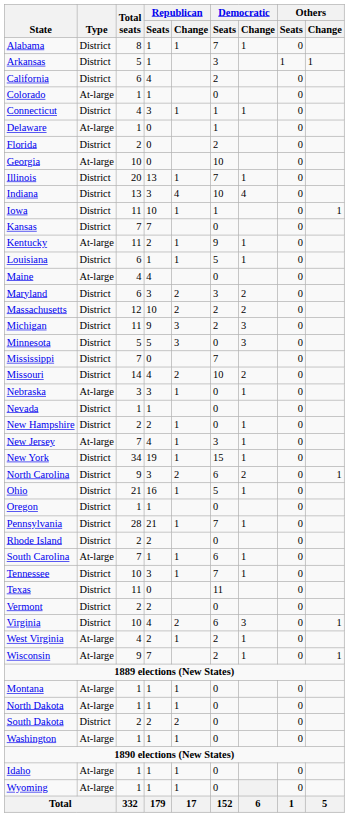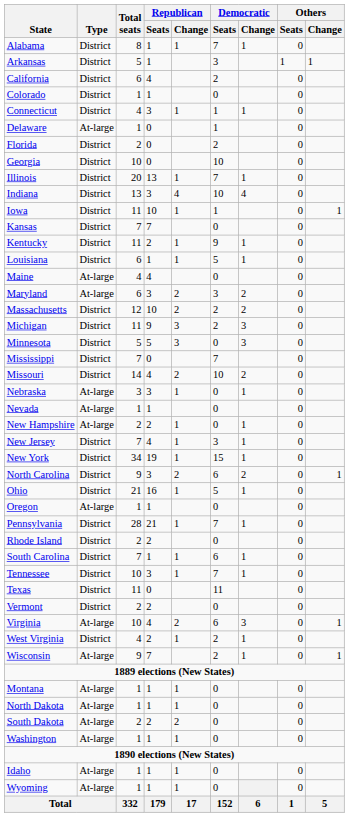 <table class="wikitable sortable">
 <tr valign=bottom>
 <th rowspan=2>State</th>
 <th rowspan=2>Type</th>
 <th rowspan=2>Total<br>seats</th>
 <th colspan=2 ><a href='#'>Republican</a></th>
 <th colspan=2 ><a href='#'>Democratic</a></th>
 <th colspan=2>Others</th>
 </tr>
 <tr>
 <th>Seats</th>
 <th>Change</th>
 <th>Seats</th>
 <th>Change</th>
 <th>Seats</th>
 <th>Change</th>
 </tr>
 <tr>
 <td><a href='#'>Alabama</a></td>
 <td>District</td>
 <td align=right>8</td>
 <td>1</td>
 <td> 1</td>
 <td>7</td>
 <td> 1</td>
 <td align=right>0</td>
 <td align=right></td>
 </tr>
 <tr>
 <td><a href='#'>Arkansas</a></td>
 <td>District</td>
 <td align=right>5</td>
 <td>1</td>
 <td></td>
 <td>3</td>
 <td></td>
 <td>1</td>
 <td> 1</td>
 </tr>
 <tr>
 <td><a href='#'>California</a></td>
 <td>District</td>
 <td align=right>6</td>
 <td>4</td>
 <td></td>
 <td>2</td>
 <td></td>
 <td align=right>0</td>
 <td align=right></td>
 </tr>
 <tr>
 <td><a href='#'>Colorado</a></td>
-<td>At-large</td>
+<td>District</td>
 <td align=right>1</td>
 <td>1</td>
 <td></td>
 <td>0</td>
 <td></td>
 <td align=right>0</td>
 <td align=right></td>
 </tr>
 <tr>
 <td><a href='#'>Connecticut</a></td>
 <td>District</td>
 <td align=right>4</td>
 <td>3</td>
 <td> 1</td>
 <td>1</td>
 <td> 1</td>
 <td align=right>0</td>
 <td align=right></td>
 </tr>
 <tr>
 <td><a href='#'>Delaware</a></td>
 <td>At-large</td>
 <td align=right>1</td>
 <td>0</td>
 <td></td>
 <td>1</td>
 <td></td>
 <td align=right>0</td>
 <td align=right></td>
 </tr>
 <tr>
 <td><a href='#'>Florida</a></td>
 <td>District</td>
 <td align=right>2</td>
 <td>0</td>
 <td></td>
 <td>2</td>
 <td></td>
 <td align=right>0</td>
 <td align=right></td>
 </tr>
 <tr>
 <td><a href='#'>Georgia</a></td>
-<td>At-large</td>
+<td>District</td>
 <td align=right>10</td>
 <td>0</td>
 <td></td>
 <td>10</td>
 <td></td>
 <td align=right>0</td>
 <td align=right></td>
 </tr>
 <tr>
 <td><a href='#'>Illinois</a></td>
 <td>District</td>
 <td align=right>20</td>
 <td>13</td>
 <td> 1</td>
 <td>7</td>
 <td> 1</td>
 <td align=right>0</td>
 <td align=right></td>
 </tr>
 <tr>
 <td><a href='#'>Indiana</a></td>
 <td>District</td>
 <td align=right>13</td>
 <td>3</td>
 <td> 4</td>
 <td>10</td>
 <td> 4</td>
 <td align=right>0</td>
 <td align=right></td>
 </tr>
 <tr>
 <td><a href='#'>Iowa</a></td>
 <td>District</td>
 <td align=right>11</td>
 <td>10</td>
 <td> 1</td>
 <td>1</td>
 <td></td>
 <td align=right>0</td>
 <td align=right> 1</td>
 </tr>
 <tr>
 <td><a href='#'>Kansas</a></td>
 <td>District</td>
 <td align=right>7</td>
 <td>7</td>
 <td></td>
 <td>0</td>
 <td></td>
 <td align=right>0</td>
 <td align=right></td>
 </tr>
 <tr>
 <td><a href='#'>Kentucky</a></td>
-<td>At-large</td>
+<td>District</td>
 <td align=right>11</td>
 <td>2</td>
 <td> 1</td>
 <td>9</td>
 <td> 1</td>
 <td align=right>0</td>
 <td align=right></td>
 </tr>
 <tr>
 <td><a href='#'>Louisiana</a></td>
 <td>District</td>
 <td align=right>6</td>
 <td>1</td>
 <td> 1</td>
 <td>5</td>
 <td> 1</td>
 <td align=right>0</td>
 <td align=right></td>
 </tr>
 <tr>
 <td><a href='#'>Maine</a></td>
 <td>At-large</td>
 <td align=right>4</td>
 <td>4</td>
 <td></td>
 <td>0</td>
 <td></td>
 <td align=right>0</td>
 <td align=right></td>
 </tr>
 <tr>
 <td><a href='#'>Maryland</a></td>
-<td>District</td>
+<td>At-large</td>
 <td align=right>6</td>
 <td>3</td>
 <td> 2</td>
 <td>3</td>
 <td> 2</td>
 <td align=right>0</td>
 <td align=right></td>
 </tr>
 <tr>
 <td><a href='#'>Massachusetts</a></td>
 <td>District</td>
 <td align=right>12</td>
 <td>10</td>
 <td> 2</td>
 <td>2</td>
 <td> 2</td>
 <td align=right>0</td>
 <td align=right></td>
 </tr>
 <tr>
 <td><a href='#'>Michigan</a></td>
 <td>District</td>
 <td align=right>11</td>
 <td>9</td>
 <td> 3</td>
 <td>2</td>
 <td> 3</td>
 <td align=right>0</td>
 <td align=right></td>
 </tr>
 <tr>
 <td><a href='#'>Minnesota</a></td>
 <td>District</td>
 <td align=right>5</td>
 <td>5</td>
 <td> 3</td>
 <td>0</td>
 <td> 3</td>
 <td align=right>0</td>
 <td align=right></td>
 </tr>
 <tr>
 <td><a href='#'>Mississippi</a></td>
 <td>District</td>
 <td align=right>7</td>
 <td>0</td>
 <td></td>
 <td>7</td>
 <td></td>
 <td align=right>0</td>
 <td align=right></td>
 </tr>
 <tr>
 <td><a href='#'>Missouri</a></td>
 <td>District</td>
 <td align=right>14</td>
 <td>4</td>
 <td> 2</td>
 <td>10</td>
 <td> 2</td>
 <td align=right>0</td>
 <td align=right></td>
 </tr>
 <tr>
 <td><a href='#'>Nebraska</a></td>
 <td>At-large</td>
 <td align=right>3</td>
 <td>3</td>
 <td> 1</td>
 <td>0</td>
 <td> 1</td>
 <td align=right>0</td>
 <td align=right></td>
 </tr>
 <tr>
 <td><a href='#'>Nevada</a></td>
-<td>District</td>
+<td>At-large</td>
 <td align=right>1</td>
 <td>1</td>
 <td></td>
 <td>0</td>
 <td></td>
 <td align=right>0</td>
 <td align=right></td>
 </tr>
 <tr>
 <td><a href='#'>New Hampshire</a></td>
-<td>District</td>
+<td>At-large</td>
 <td align=right>2</td>
 <td>2</td>
 <td> 1</td>
 <td>0</td>
 <td> 1</td>
 <td align=right>0</td>
 <td align=right></td>
 </tr>
 <tr>
 <td><a href='#'>New Jersey</a></td>
-<td>At-large</td>
+<td>District</td>
 <td align=right>7</td>
 <td>4</td>
 <td> 1</td>
 <td>3</td>
 <td> 1</td>
 <td align=right>0</td>
 <td align=right></td>
 </tr>
 <tr>
 <td><a href='#'>New York</a></td>
 <td>District</td>
 <td align=right>34</td>
 <td>19</td>
 <td> 1</td>
 <td>15</td>
 <td> 1</td>
 <td align=right>0</td>
 <td align=right></td>
 </tr>
 <tr>
 <td><a href='#'>North Carolina</a></td>
 <td>District</td>
 <td align=right>9</td>
 <td>3</td>
 <td> 2</td>
 <td>6</td>
 <td> 2</td>
 <td align=right>0</td>
 <td align=right> 1</td>
 </tr>
 <tr>
 <td><a href='#'>Ohio</a></td>
 <td>District</td>
 <td align=right>21</td>
 <td>16</td>
 <td> 1</td>
 <td>5</td>
 <td> 1</td>
 <td align=right>0</td>
 <td align=right></td>
 </tr>
 <tr>
 <td><a href='#'>Oregon</a></td>
-<td>District</td>
+<td>At-large</td>
 <td align=right>1</td>
 <td>1</td>
 <td></td>
 <td>0</td>
 <td></td>
 <td align=right>0</td>
 <td align=right></td>
 </tr>
 <tr>
 <td><a href='#'>Pennsylvania</a></td>
 <td>District</td>
 <td align=right>28</td>
 <td>21</td>
 <td> 1</td>
 <td>7</td>
 <td> 1</td>
 <td align=right>0</td>
 <td align=right></td>
 </tr>
 <tr>
 <td><a href='#'>Rhode Island</a></td>
 <td>District</td>
 <td align=right>2</td>
 <td>2</td>
 <td></td>
 <td>0</td>
 <td></td>
 <td align=right>0</td>
 <td align=right></td>
 </tr>
 <tr>
 <td><a href='#'>South Carolina</a></td>
-<td>At-large</td>
+<td>District</td>
 <td align=right>7</td>
 <td>1</td>
 <td> 1</td>
 <td>6</td>
 <td> 1</td>
 <td align=right>0</td>
 <td align=right></td>
 </tr>
 <tr>
 <td><a href='#'>Tennessee</a></td>
 <td>District</td>
 <td align=right>10</td>
 <td>3</td>
 <td> 1</td>
 <td>7</td>
 <td> 1</td>
 <td align=right>0</td>
 <td align=right></td>
 </tr>
 <tr>
 <td><a href='#'>Texas</a></td>
 <td>District</td>
 <td align=right>11</td>
 <td>0</td>
 <td></td>
 <td>11</td>
 <td></td>
 <td align=right>0</td>
 <td align=right></td>
 </tr>
 <tr>
 <td><a href='#'>Vermont</a></td>
 <td>District</td>
 <td align=right>2</td>
 <td>2</td>
 <td></td>
 <td>0</td>
 <td></td>
 <td align=right>0</td>
 <td align=right></td>
 </tr>
 <tr>
 <td><a href='#'>Virginia</a></td>
-<td>District</td>
+<td>At-large</td>
 <td align=right>10</td>
 <td>4</td>
 <td> 2</td>
 <td>6</td>
 <td> 3</td>
 <td align=right>0</td>
 <td align=right> 1</td>
 </tr>
 <tr>
 <td><a href='#'>West Virginia</a></td>
-<td>At-large</td>
+<td>District</td>
 <td align=right>4</td>
 <td>2</td>
 <td> 1</td>
 <td>2</td>
 <td> 1</td>
 <td align=right>0</td>
 <td align=right></td>
 </tr>
 <tr>
 <td><a href='#'>Wisconsin</a></td>
 <td>At-large</td>
 <td align=right>9</td>
 <td>7</td>
 <td></td>
 <td>2</td>
 <td> 1</td>
 <td align=right>0</td>
 <td align=right> 1</td>
 </tr>
 <tr>
 <td colspan=9 align=center><strong>1889 elections (New States)</strong></td>
 </tr>
 <tr>
 <td><a href='#'>Montana</a></td>
 <td>At-large</td>
 <td align=right>1</td>
 <td>1</td>
 <td> 1</td>
 <td>0</td>
 <td></td>
 <td align=right>0</td>
 <td align=right></td>
 </tr>
 <tr>
 <td><a href='#'>North Dakota</a></td>
 <td>At-large</td>
 <td align=right>1</td>
 <td>1</td>
 <td> 1</td>
 <td>0</td>
 <td></td>
 <td align=right>0</td>
 <td align=right></td>
 </tr>
 <tr>
 <td><a href='#'>South Dakota</a></td>
-<td>District</td>
+<td>At-large</td>
 <td align=right>2</td>
 <td>2</td>
 <td> 2</td>
 <td>0</td>
 <td></td>
 <td align=right>0</td>
 <td align=right></td>
 </tr>
 <tr>
 <td><a href='#'>Washington</a></td>
 <td>At-large</td>
 <td align=right>1</td>
 <td>1</td>
 <td> 1</td>
 <td>0</td>
 <td></td>
 <td align=right>0</td>
 <td align=right></td>
 </tr>
 <tr>
 <td colspan=9 align=center><strong>1890 elections (New States)</strong></td>
 </tr>
 <tr>
 <td><a href='#'>Idaho</a></td>
 <td>At-large</td>
 <td align=right>1</td>
 <td>1</td>
 <td> 1</td>
 <td>0</td>
 <td></td>
 <td align=right>0</td>
 <td align=right></td>
 </tr>
 <tr>
 <td><a href='#'>Wyoming</a></td>
 <td>At-large</td>
 <td align=right>1</td>
 <td>1</td>
 <td> 1</td>
 <td>0</td>
 <th></th>
 <td align=right>0</td>
 <td align=right></td>
 </tr>
 <tr>
 <th colspan=2>Total</th>
 <th>332</th>
 <th>179<br></th>
 <th> 17</th>
 <th>152<br></th>
 <th> 6</th>
 <th>1<br></th>
 <th> 5</th>
 </tr>
 </table>
